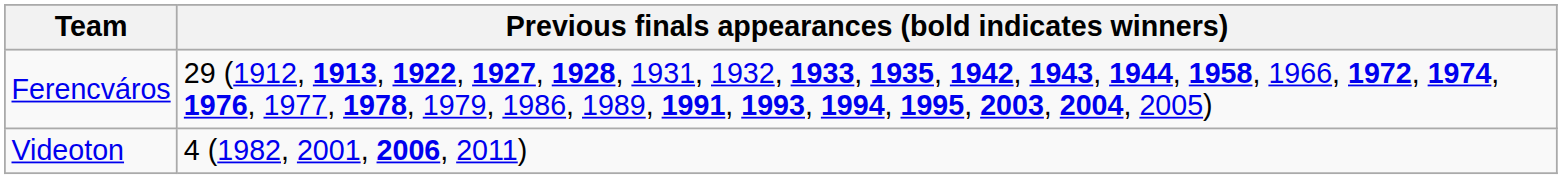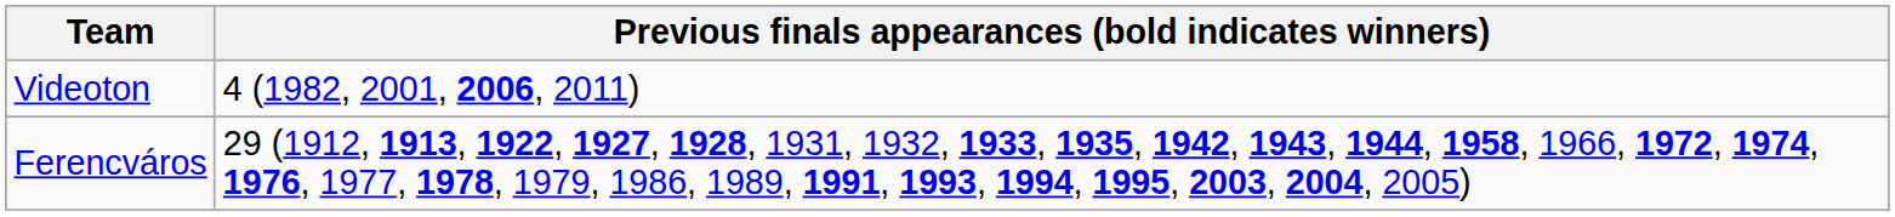 <table class="wikitable">
 <tr>
 <th>Team</th>
 <th>Previous finals appearances (bold indicates winners)</th>
 </tr>
 <tr>
+<td><a href='#'>Videoton</a></td>
+<td>4 (<a href='#'>1982</a>, <a href='#'>2001</a>, <strong><a href='#'>2006</a></strong>, <a href='#'>2011</a>)</td>
+</tr>
+<tr>
 <td><a href='#'>Ferencváros</a></td>
 <td>29 (<a href='#'>1912</a>, <strong><a href='#'>1913</a></strong>, <strong><a href='#'>1922</a></strong>, <strong><a href='#'>1927</a></strong>, <strong><a href='#'>1928</a></strong>, <a href='#'>1931</a>, <a href='#'>1932</a>, <strong><a href='#'>1933</a></strong>, <strong><a href='#'>1935</a></strong>, <strong><a href='#'>1942</a></strong>, <strong><a href='#'>1943</a></strong>, <strong><a href='#'>1944</a></strong>, <strong><a href='#'>1958</a></strong>, <a href='#'>1966</a>, <strong><a href='#'>1972</a></strong>, <strong><a href='#'>1974</a></strong>, <strong><a href='#'>1976</a></strong>, <a href='#'>1977</a>, <strong><a href='#'>1978</a></strong>, <a href='#'>1979</a>, <a href='#'>1986</a>, <a href='#'>1989</a>, <strong><a href='#'>1991</a></strong>, <strong><a href='#'>1993</a></strong>, <strong><a href='#'>1994</a></strong>, <strong><a href='#'>1995</a></strong>, <strong><a href='#'>2003</a></strong>, <strong><a href='#'>2004</a></strong>, <a href='#'>2005</a>)</td>
 </tr>
-<tr>
-<td><a href='#'>Videoton</a></td>
-<td>4 (<a href='#'>1982</a>, <a href='#'>2001</a>, <strong><a href='#'>2006</a></strong>, <a href='#'>2011</a>)</td>
-</tr>
 </table>
